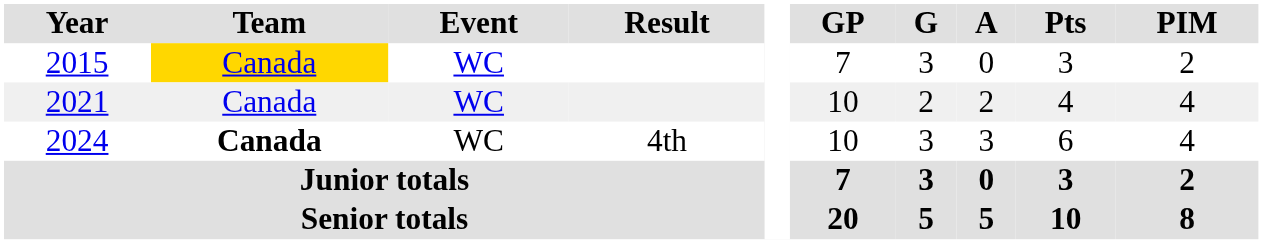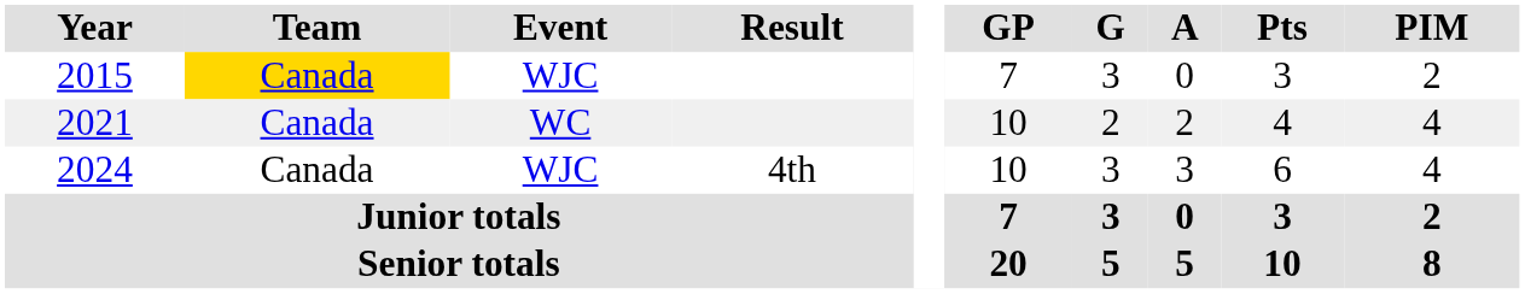 <table border="0" cellpadding="1" cellspacing="0" style="text-align:center; width:40em">
 <tr ALIGN="center" bgcolor="#e0e0e0">
 <th>Year</th>
 <th>Team</th>
 <th>Event</th>
 <th>Result</th>
 <th rowspan="99" bgcolor="#ffffff"> </th>
 <th>GP</th>
 <th>G</th>
 <th>A</th>
 <th>Pts</th>
 <th>PIM</th>
 </tr>
 <tr ALIGN="center">
 <td><a href='#'>2015</a></td>
 <td style="background: gold;"><a href='#'>Canada</a></td>
-<td><a href='#'>WC</a></td>
+<td><a href='#'>WJC</a></td>
 <td></td>
 <td>7</td>
 <td>3</td>
 <td>0</td>
 <td>3</td>
 <td>2</td>
 </tr>
 <tr style="background:#f0f0f0;">
 <td><a href='#'>2021</a></td>
 <td><a href='#'>Canada</a></td>
 <td><a href='#'>WC</a></td>
 <td></td>
 <td>10</td>
 <td>2</td>
 <td>2</td>
 <td>4</td>
 <td>4</td>
 </tr>
 <tr>
 <td><a href='#'>2024</a></td>
-<td><strong>Canada</strong></td>
-<td>WC</td>
+<td>Canada</td>
+<td><a href='#'>WJC</a></td>
 <td>4th</td>
 <td>10</td>
 <td>3</td>
 <td>3</td>
 <td>6</td>
 <td>4</td>
 </tr>
 <tr bgcolor="#e0e0e0">
 <th colspan="4">Junior totals</th>
 <th>7</th>
 <th>3</th>
 <th>0</th>
 <th>3</th>
 <th>2</th>
 </tr>
 <tr bgcolor="#e0e0e0">
 <th colspan="4">Senior totals</th>
 <th>20</th>
 <th>5</th>
 <th>5</th>
 <th>10</th>
 <th>8</th>
 </tr>
 </table>
